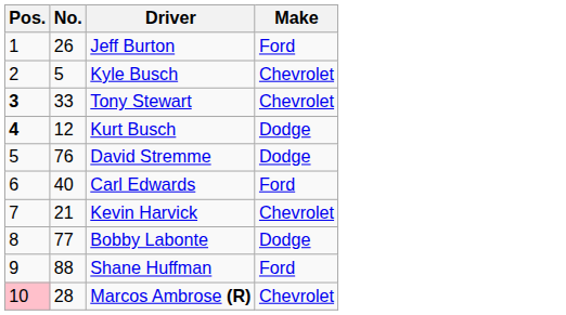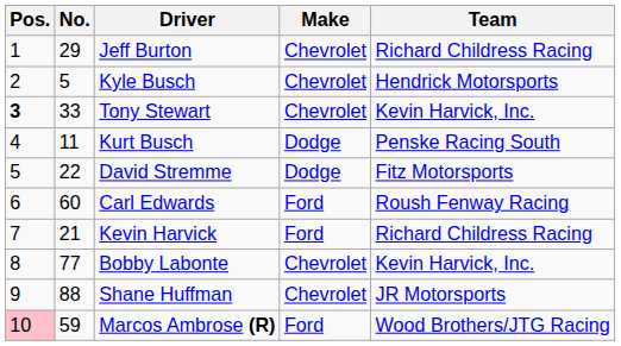 <table class="wikitable">
 <tr>
 <th>Pos.</th>
 <th>No.</th>
 <th>Driver</th>
 <th>Make</th>
+<th>Team</th>
 </tr>
 <tr>
 <td>1</td>
-<td>26</td>
+<td>29</td>
 <td><a href='#'>Jeff Burton</a></td>
-<td><a href='#'>Ford</a></td>
+<td><a href='#'>Chevrolet</a></td>
+<td><a href='#'>Richard Childress Racing</a></td>
 </tr>
 <tr>
 <td>2</td>
 <td>5</td>
 <td><a href='#'>Kyle Busch</a></td>
 <td><a href='#'>Chevrolet</a></td>
+<td><a href='#'>Hendrick Motorsports</a></td>
 </tr>
 <tr>
 <td><strong>3</strong></td>
 <td>33</td>
 <td><a href='#'>Tony Stewart</a></td>
 <td><a href='#'>Chevrolet</a></td>
+<td><a href='#'>Kevin Harvick, Inc.</a></td>
 </tr>
 <tr>
-<td><strong>4</strong></td>
-<td>12</td>
+<td>4</td>
+<td>11</td>
 <td><a href='#'>Kurt Busch</a></td>
 <td><a href='#'>Dodge</a></td>
+<td><a href='#'>Penske Racing South</a></td>
 </tr>
 <tr>
 <td>5</td>
-<td>76</td>
+<td>22</td>
 <td><a href='#'>David Stremme</a></td>
 <td><a href='#'>Dodge</a></td>
+<td><a href='#'>Fitz Motorsports</a></td>
 </tr>
 <tr>
 <td>6</td>
-<td>40</td>
+<td>60</td>
 <td><a href='#'>Carl Edwards</a></td>
 <td><a href='#'>Ford</a></td>
+<td><a href='#'>Roush Fenway Racing</a></td>
 </tr>
 <tr>
 <td>7</td>
 <td>21</td>
 <td><a href='#'>Kevin Harvick</a></td>
-<td><a href='#'>Chevrolet</a></td>
+<td><a href='#'>Ford</a></td>
+<td><a href='#'>Richard Childress Racing</a></td>
 </tr>
 <tr>
 <td>8</td>
 <td>77</td>
 <td><a href='#'>Bobby Labonte</a></td>
-<td><a href='#'>Dodge</a></td>
+<td><a href='#'>Chevrolet</a></td>
+<td><a href='#'>Kevin Harvick, Inc.</a></td>
 </tr>
 <tr>
 <td>9</td>
 <td>88</td>
 <td><a href='#'>Shane Huffman</a></td>
-<td><a href='#'>Ford</a></td>
+<td><a href='#'>Chevrolet</a></td>
+<td><a href='#'>JR Motorsports</a></td>
 </tr>
 <tr>
 <td style="background: pink;">10</td>
-<td>28</td>
+<td>59</td>
 <td><a href='#'>Marcos Ambrose</a> <strong>(R)</strong></td>
-<td><a href='#'>Chevrolet</a></td>
+<td><a href='#'>Ford</a></td>
+<td><a href='#'>Wood Brothers/JTG Racing</a></td>
 </tr>
 </table>
